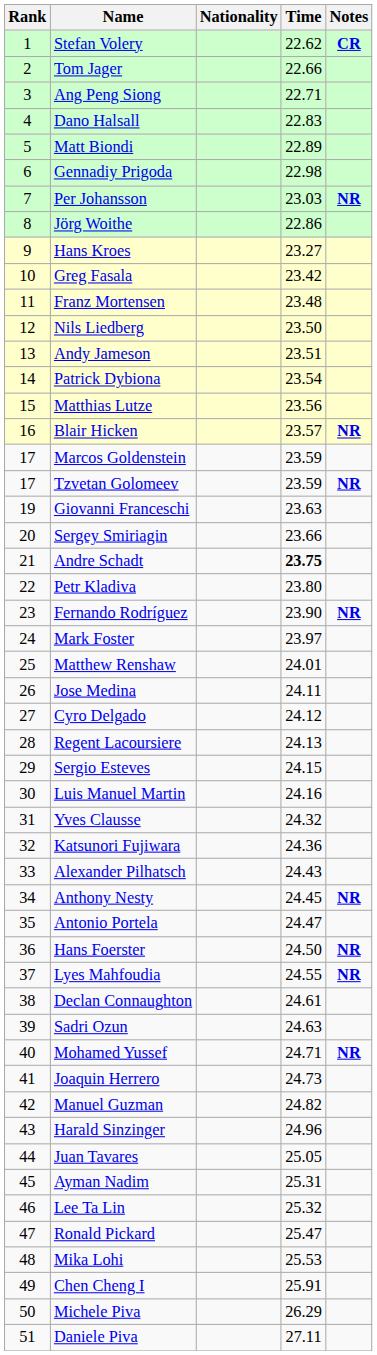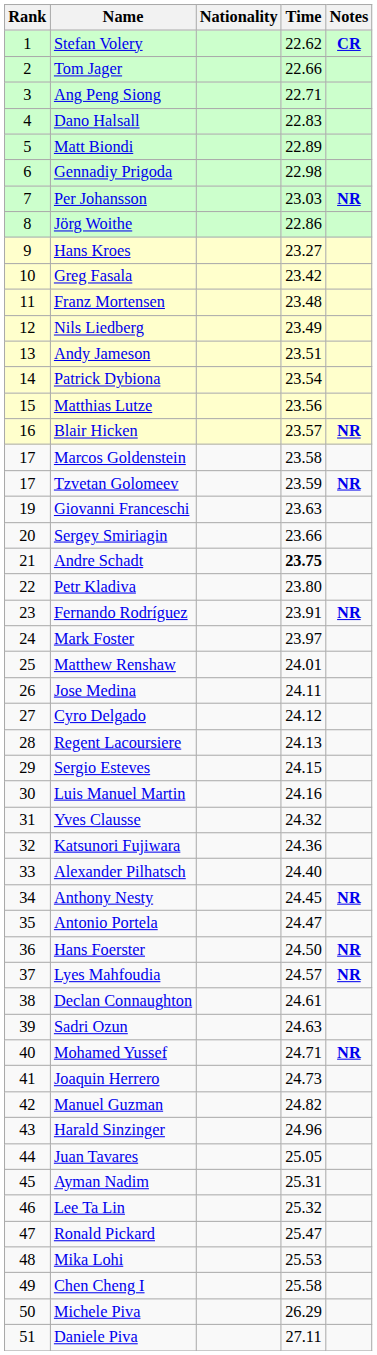 <table class="wikitable sortable" style="text-align:center">
 <tr>
 <th>Rank</th>
 <th>Name</th>
 <th>Nationality</th>
 <th>Time</th>
 <th>Notes</th>
 </tr>
 <tr bgcolor=ccffcc>
 <td>1</td>
 <td align=left><a href='#'>Stefan Volery</a></td>
 <td align=left></td>
 <td>22.62</td>
 <td><strong><a href='#'>CR</a></strong></td>
 </tr>
 <tr bgcolor=ccffcc>
 <td>2</td>
 <td align=left><a href='#'>Tom Jager</a></td>
 <td align=left></td>
 <td>22.66</td>
 <td></td>
 </tr>
 <tr bgcolor=ccffcc>
 <td>3</td>
 <td align=left><a href='#'>Ang Peng Siong</a></td>
 <td align=left></td>
 <td>22.71</td>
 <td></td>
 </tr>
 <tr bgcolor=ccffcc>
 <td>4</td>
 <td align=left><a href='#'>Dano Halsall</a></td>
 <td align=left></td>
 <td>22.83</td>
 <td></td>
 </tr>
 <tr bgcolor=ccffcc>
 <td>5</td>
 <td align=left><a href='#'>Matt Biondi</a></td>
 <td align=left></td>
 <td>22.89</td>
 <td></td>
 </tr>
 <tr bgcolor=ccffcc>
 <td>6</td>
 <td align=left><a href='#'>Gennadiy Prigoda</a></td>
 <td align=left></td>
 <td>22.98</td>
 <td></td>
 </tr>
 <tr bgcolor=ccffcc>
 <td>7</td>
 <td align=left><a href='#'>Per Johansson</a></td>
 <td align=left></td>
 <td>23.03</td>
 <td><strong><a href='#'>NR</a></strong></td>
 </tr>
 <tr bgcolor=ccffcc>
 <td>8</td>
 <td align=left><a href='#'>Jörg Woithe</a></td>
 <td align=left></td>
 <td>22.86</td>
 <td></td>
 </tr>
 <tr bgcolor=ffffcc>
 <td>9</td>
 <td align=left><a href='#'>Hans Kroes</a></td>
 <td align=left></td>
 <td>23.27</td>
 <td></td>
 </tr>
 <tr bgcolor=ffffcc>
 <td>10</td>
 <td align=left><a href='#'>Greg Fasala</a></td>
 <td align=left></td>
 <td>23.42</td>
 <td></td>
 </tr>
 <tr bgcolor=ffffcc>
 <td>11</td>
 <td align=left><a href='#'>Franz Mortensen</a></td>
 <td align=left></td>
 <td>23.48</td>
 <td></td>
 </tr>
 <tr bgcolor=ffffcc>
 <td>12</td>
 <td align=left><a href='#'>Nils Liedberg</a></td>
 <td align=left></td>
-<td>23.50</td>
+<td>23.49</td>
 <td></td>
 </tr>
 <tr bgcolor=ffffcc>
 <td>13</td>
 <td align=left><a href='#'>Andy Jameson</a></td>
 <td align=left></td>
 <td>23.51</td>
 <td></td>
 </tr>
 <tr bgcolor=ffffcc>
 <td>14</td>
 <td align=left><a href='#'>Patrick Dybiona</a></td>
 <td align=left></td>
 <td>23.54</td>
 <td></td>
 </tr>
 <tr bgcolor=ffffcc>
 <td>15</td>
 <td align=left><a href='#'>Matthias Lutze</a></td>
 <td align=left></td>
 <td>23.56</td>
 <td></td>
 </tr>
 <tr bgcolor=ffffcc>
 <td>16</td>
 <td align=left><a href='#'>Blair Hicken</a></td>
 <td align=left></td>
 <td>23.57</td>
 <td><strong><a href='#'>NR</a></strong></td>
 </tr>
 <tr>
 <td>17</td>
 <td align=left><a href='#'>Marcos Goldenstein</a></td>
 <td align=left></td>
-<td>23.59</td>
+<td>23.58</td>
 <td></td>
 </tr>
 <tr>
 <td>17</td>
 <td align=left><a href='#'>Tzvetan Golomeev</a></td>
 <td align=left></td>
 <td>23.59</td>
 <td><strong><a href='#'>NR</a></strong></td>
 </tr>
 <tr>
 <td>19</td>
 <td align=left><a href='#'>Giovanni Franceschi</a></td>
 <td align=left></td>
 <td>23.63</td>
 <td></td>
 </tr>
 <tr>
 <td>20</td>
 <td align=left><a href='#'>Sergey Smiriagin</a></td>
 <td align=left></td>
 <td>23.66</td>
 <td></td>
 </tr>
 <tr>
 <td>21</td>
 <td align=left><a href='#'>Andre Schadt</a></td>
 <td align=left></td>
 <td><strong>23.75</strong></td>
 <td></td>
 </tr>
 <tr>
 <td>22</td>
 <td align=left><a href='#'>Petr Kladiva</a></td>
 <td align=left></td>
 <td>23.80</td>
 <td></td>
 </tr>
 <tr>
 <td>23</td>
 <td align=left><a href='#'>Fernando Rodríguez</a></td>
 <td align=left></td>
-<td>23.90</td>
+<td>23.91</td>
 <td><strong><a href='#'>NR</a></strong></td>
 </tr>
 <tr>
 <td>24</td>
 <td align=left><a href='#'>Mark Foster</a></td>
 <td align=left></td>
 <td>23.97</td>
 <td></td>
 </tr>
 <tr>
 <td>25</td>
 <td align=left><a href='#'>Matthew Renshaw</a></td>
 <td align=left></td>
 <td>24.01</td>
 <td></td>
 </tr>
 <tr>
 <td>26</td>
 <td align=left><a href='#'>Jose Medina</a></td>
 <td align=left></td>
 <td>24.11</td>
 <td></td>
 </tr>
 <tr>
 <td>27</td>
 <td align=left><a href='#'>Cyro Delgado</a></td>
 <td align=left></td>
 <td>24.12</td>
 <td></td>
 </tr>
 <tr>
 <td>28</td>
 <td align=left><a href='#'>Regent Lacoursiere</a></td>
 <td align=left></td>
 <td>24.13</td>
 <td></td>
 </tr>
 <tr>
 <td>29</td>
 <td align=left><a href='#'>Sergio Esteves</a></td>
 <td align=left></td>
 <td>24.15</td>
 <td></td>
 </tr>
 <tr>
 <td>30</td>
 <td align=left><a href='#'>Luis Manuel Martin</a></td>
 <td align=left></td>
 <td>24.16</td>
 <td></td>
 </tr>
 <tr>
 <td>31</td>
 <td align=left><a href='#'>Yves Clausse</a></td>
 <td align=left></td>
 <td>24.32</td>
 <td></td>
 </tr>
 <tr>
 <td>32</td>
 <td align=left><a href='#'>Katsunori Fujiwara</a></td>
 <td align=left></td>
 <td>24.36</td>
 <td></td>
 </tr>
 <tr>
 <td>33</td>
 <td align=left><a href='#'>Alexander Pilhatsch</a></td>
 <td align=left></td>
-<td>24.43</td>
+<td>24.40</td>
 <td></td>
 </tr>
 <tr>
 <td>34</td>
 <td align=left><a href='#'>Anthony Nesty</a></td>
 <td align=left></td>
 <td>24.45</td>
 <td><strong><a href='#'>NR</a></strong></td>
 </tr>
 <tr>
 <td>35</td>
 <td align=left><a href='#'>Antonio Portela</a></td>
 <td align=left></td>
 <td>24.47</td>
 <td></td>
 </tr>
 <tr>
 <td>36</td>
 <td align=left><a href='#'>Hans Foerster</a></td>
 <td align=left></td>
 <td>24.50</td>
 <td><strong><a href='#'>NR</a></strong></td>
 </tr>
 <tr>
 <td>37</td>
 <td align=left><a href='#'>Lyes Mahfoudia</a></td>
 <td align=left></td>
-<td>24.55</td>
+<td>24.57</td>
 <td><strong><a href='#'>NR</a></strong></td>
 </tr>
 <tr>
 <td>38</td>
 <td align=left><a href='#'>Declan Connaughton</a></td>
 <td align=left></td>
 <td>24.61</td>
 <td></td>
 </tr>
 <tr>
 <td>39</td>
 <td align=left><a href='#'>Sadri Ozun</a></td>
 <td align=left></td>
 <td>24.63</td>
 <td></td>
 </tr>
 <tr>
 <td>40</td>
 <td align=left><a href='#'>Mohamed Yussef</a></td>
 <td align=left></td>
 <td>24.71</td>
 <td><strong><a href='#'>NR</a></strong></td>
 </tr>
 <tr>
 <td>41</td>
 <td align=left><a href='#'>Joaquin Herrero</a></td>
 <td align=left></td>
 <td>24.73</td>
 <td></td>
 </tr>
 <tr>
 <td>42</td>
 <td align=left><a href='#'>Manuel Guzman</a></td>
 <td align=left></td>
 <td>24.82</td>
 <td></td>
 </tr>
 <tr>
 <td>43</td>
 <td align=left><a href='#'>Harald Sinzinger</a></td>
 <td align=left></td>
 <td>24.96</td>
 <td></td>
 </tr>
 <tr>
 <td>44</td>
 <td align=left><a href='#'>Juan Tavares</a></td>
 <td align=left></td>
 <td>25.05</td>
 <td></td>
 </tr>
 <tr>
 <td>45</td>
 <td align=left><a href='#'>Ayman Nadim</a></td>
 <td align=left></td>
 <td>25.31</td>
 <td></td>
 </tr>
 <tr>
 <td>46</td>
 <td align=left><a href='#'>Lee Ta Lin</a></td>
 <td align=left></td>
 <td>25.32</td>
 <td></td>
 </tr>
 <tr>
 <td>47</td>
 <td align=left><a href='#'>Ronald Pickard</a></td>
 <td align=left></td>
 <td>25.47</td>
 <td></td>
 </tr>
 <tr>
 <td>48</td>
 <td align=left><a href='#'>Mika Lohi</a></td>
 <td align=left></td>
 <td>25.53</td>
 <td></td>
 </tr>
 <tr>
 <td>49</td>
 <td align=left><a href='#'>Chen Cheng I</a></td>
 <td align=left></td>
-<td>25.91</td>
+<td>25.58</td>
 <td></td>
 </tr>
 <tr>
 <td>50</td>
 <td align=left><a href='#'>Michele Piva</a></td>
 <td align=left></td>
 <td>26.29</td>
 <td></td>
 </tr>
 <tr>
 <td>51</td>
 <td align=left><a href='#'>Daniele Piva</a></td>
 <td align=left></td>
 <td>27.11</td>
 <td></td>
 </tr>
 </table>
